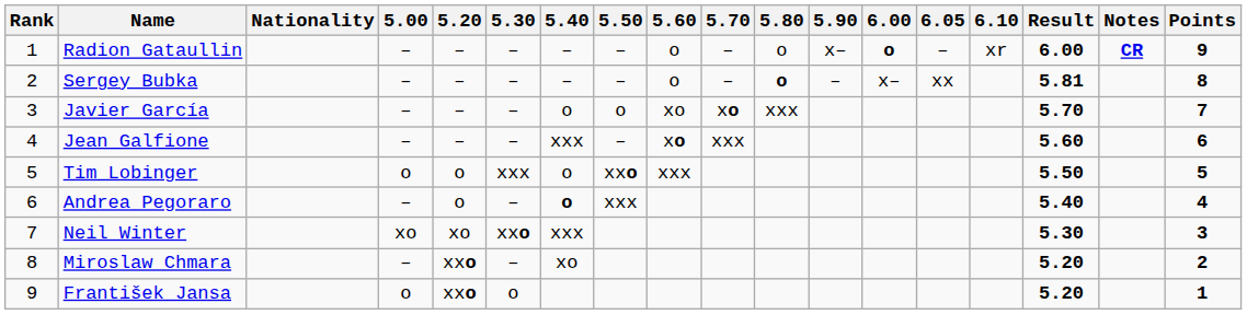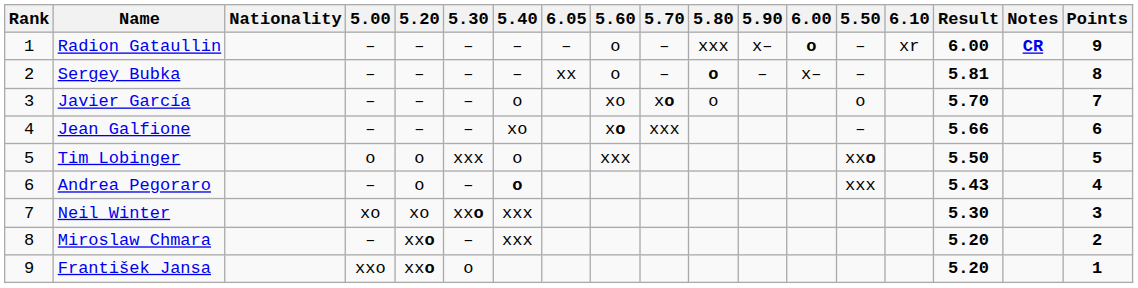 <table class="wikitable sortable" style="text-align:center">
 <tr>
 <th>Rank</th>
 <th>Name</th>
 <th>Nationality</th>
 <th>5.00</th>
 <th>5.20</th>
 <th>5.30</th>
 <th>5.40</th>
-<th>5.50</th>
+<th>6.05</th>
 <th>5.60</th>
 <th>5.70</th>
 <th>5.80</th>
 <th>5.90</th>
 <th>6.00</th>
-<th>6.05</th>
+<th>5.50</th>
 <th>6.10</th>
 <th>Result</th>
 <th>Notes</th>
 <th>Points</th>
 </tr>
 <tr>
 <td>1</td>
 <td align=left><a href='#'>Radion Gataullin</a></td>
 <td align=left></td>
 <td>–</td>
 <td>–</td>
 <td>–</td>
 <td>–</td>
 <td>–</td>
 <td>o</td>
 <td>–</td>
-<td>o</td>
+<td>xxx</td>
 <td>x–</td>
 <td><strong>o</strong></td>
 <td>–</td>
 <td>xr</td>
 <td><strong>6.00</strong></td>
 <td><strong><a href='#'>CR</a></strong></td>
 <td><strong>9</strong></td>
 </tr>
 <tr>
 <td>2</td>
 <td align=left><a href='#'>Sergey Bubka</a></td>
 <td align=left></td>
 <td>–</td>
 <td>–</td>
 <td>–</td>
 <td>–</td>
-<td>–</td>
+<td>xx</td>
 <td>o</td>
 <td>–</td>
 <td><strong>o</strong></td>
 <td>–</td>
 <td>x–</td>
-<td>xx</td>
+<td>–</td>
 <td></td>
 <td><strong>5.81</strong></td>
 <td></td>
 <td><strong>8</strong></td>
 </tr>
 <tr>
 <td>3</td>
 <td align=left><a href='#'>Javier García</a></td>
 <td align=left></td>
 <td>–</td>
 <td>–</td>
 <td>–</td>
 <td>o</td>
-<td>o</td>
+<td></td>
 <td>xo</td>
 <td>x<strong>o</strong></td>
-<td>xxx</td>
+<td>o</td>
 <td></td>
 <td></td>
-<td></td>
+<td>o</td>
 <td></td>
 <td><strong>5.70</strong></td>
 <td></td>
 <td><strong>7</strong></td>
 </tr>
 <tr>
 <td>4</td>
 <td align=left><a href='#'>Jean Galfione</a></td>
 <td align=left></td>
 <td>–</td>
 <td>–</td>
 <td>–</td>
-<td>xxx</td>
-<td>–</td>
+<td>xo</td>
+<td></td>
 <td>x<strong>o</strong></td>
 <td>xxx</td>
 <td></td>
 <td></td>
 <td></td>
+<td>–</td>
 <td></td>
-<td></td>
-<td><strong>5.60</strong></td>
+<td><strong>5.66</strong></td>
 <td></td>
 <td><strong>6</strong></td>
 </tr>
 <tr>
 <td>5</td>
 <td align=left><a href='#'>Tim Lobinger</a></td>
 <td align=left></td>
 <td>o</td>
 <td>o</td>
 <td>xxx</td>
 <td>o</td>
-<td>xx<strong>o</strong></td>
+<td></td>
 <td>xxx</td>
 <td></td>
 <td></td>
 <td></td>
 <td></td>
-<td></td>
+<td>xx<strong>o</strong></td>
 <td></td>
 <td><strong>5.50</strong></td>
 <td></td>
 <td><strong>5</strong></td>
 </tr>
 <tr>
 <td>6</td>
 <td align=left><a href='#'>Andrea Pegoraro</a></td>
 <td align=left></td>
 <td>–</td>
 <td>o</td>
 <td>–</td>
 <td><strong>o</strong></td>
-<td>xxx</td>
 <td></td>
 <td></td>
 <td></td>
 <td></td>
 <td></td>
 <td></td>
+<td>xxx</td>
 <td></td>
-<td><strong>5.40</strong></td>
+<td><strong>5.43</strong></td>
 <td></td>
 <td><strong>4</strong></td>
 </tr>
 <tr>
 <td>7</td>
 <td align=left><a href='#'>Neil Winter</a></td>
 <td align=left></td>
 <td>xo</td>
 <td>xo</td>
 <td>xx<strong>o</strong></td>
 <td>xxx</td>
 <td></td>
 <td></td>
 <td></td>
 <td></td>
 <td></td>
 <td></td>
 <td></td>
 <td></td>
 <td><strong>5.30</strong></td>
 <td></td>
 <td><strong>3</strong></td>
 </tr>
 <tr>
 <td>8</td>
 <td align=left><a href='#'>Miroslaw Chmara</a></td>
 <td align=left></td>
 <td>–</td>
 <td>xx<strong>o</strong></td>
 <td>–</td>
-<td>xo</td>
+<td>xxx</td>
 <td></td>
 <td></td>
 <td></td>
 <td></td>
 <td></td>
 <td></td>
 <td></td>
 <td></td>
 <td><strong>5.20</strong></td>
 <td></td>
 <td><strong>2</strong></td>
 </tr>
 <tr>
 <td>9</td>
 <td align=left><a href='#'>František Jansa</a></td>
 <td align=left></td>
-<td>o</td>
+<td>xxo</td>
 <td>xx<strong>o</strong></td>
 <td>o</td>
 <td></td>
 <td></td>
 <td></td>
 <td></td>
 <td></td>
 <td></td>
 <td></td>
 <td></td>
 <td></td>
 <td><strong>5.20</strong></td>
 <td></td>
 <td><strong>1</strong></td>
 </tr>
 </table>
